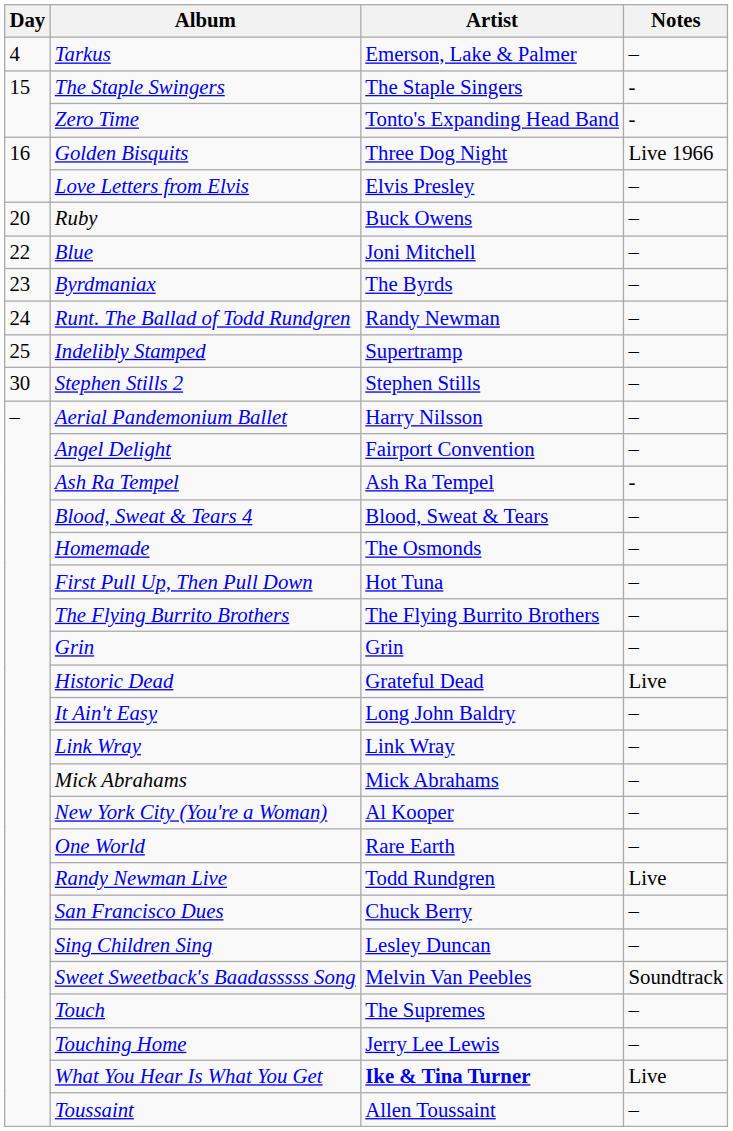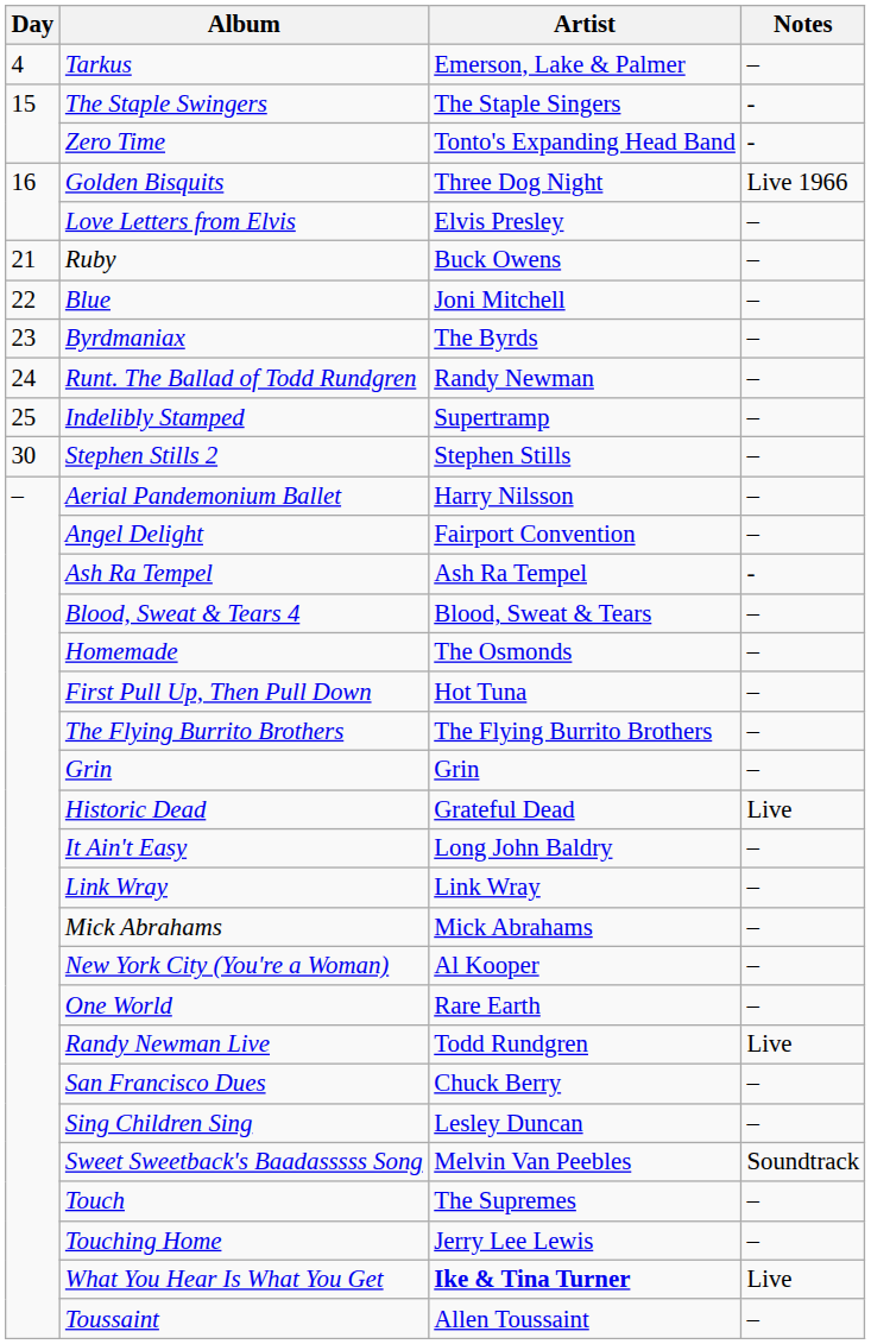 <table class="wikitable">
 <tr>
 <th>Day</th>
 <th>Album</th>
 <th>Artist</th>
 <th>Notes</th>
 </tr>
 <tr>
 <td rowspan="1" valign="top">4</td>
 <td><em><a href='#'>Tarkus</a></em></td>
 <td><a href='#'>Emerson, Lake & Palmer</a></td>
 <td>–</td>
 </tr>
 <tr>
 <td rowspan="2" valign="top">15</td>
 <td><em><a href='#'>The Staple Swingers</a></em></td>
 <td><a href='#'>The Staple Singers</a></td>
 <td>-</td>
 </tr>
 <tr>
 <td><em><a href='#'>Zero Time</a></em></td>
 <td><a href='#'>Tonto's Expanding Head Band</a></td>
 <td>-</td>
 </tr>
 <tr>
 <td rowspan="2" valign="top">16</td>
 <td><em><a href='#'>Golden Bisquits</a></em></td>
 <td><a href='#'>Three Dog Night</a></td>
 <td>Live 1966</td>
 </tr>
 <tr>
 <td><em><a href='#'>Love Letters from Elvis</a></em></td>
 <td><a href='#'>Elvis Presley</a></td>
 <td>–</td>
 </tr>
 <tr>
-<td rowspan="1" valign="top">20</td>
+<td rowspan="1" valign="top">21</td>
 <td><em>Ruby</em></td>
 <td><a href='#'>Buck Owens</a></td>
 <td>–</td>
 </tr>
 <tr>
 <td rowspan="1" valign="top">22</td>
 <td><em><a href='#'>Blue</a></em></td>
 <td><a href='#'>Joni Mitchell</a></td>
 <td>–</td>
 </tr>
 <tr>
 <td rowspan="1" valign="top">23</td>
 <td><em><a href='#'>Byrdmaniax</a></em></td>
 <td><a href='#'>The Byrds</a></td>
 <td>–</td>
 </tr>
 <tr>
 <td rowspan="1" valign="top">24</td>
 <td><em><a href='#'>Runt. The Ballad of Todd Rundgren</a></em></td>
 <td><a href='#'>Randy Newman</a></td>
 <td>–</td>
 </tr>
 <tr>
 <td rowspan="1" valign="top">25</td>
 <td><em><a href='#'>Indelibly Stamped</a></em></td>
 <td><a href='#'>Supertramp</a></td>
 <td>–</td>
 </tr>
 <tr>
 <td rowspan="1" valign="top">30</td>
 <td><em><a href='#'>Stephen Stills 2</a></em></td>
 <td><a href='#'>Stephen Stills</a></td>
 <td>–</td>
 </tr>
 <tr>
 <td rowspan="22" valign="top">–</td>
 <td><em><a href='#'>Aerial Pandemonium Ballet</a></em></td>
 <td><a href='#'>Harry Nilsson</a></td>
 <td>–</td>
 </tr>
 <tr>
 <td><em><a href='#'>Angel Delight</a></em></td>
 <td><a href='#'>Fairport Convention</a></td>
 <td>–</td>
 </tr>
 <tr>
 <td><em><a href='#'>Ash Ra Tempel</a></em></td>
 <td><a href='#'>Ash Ra Tempel</a></td>
 <td>-</td>
 </tr>
 <tr>
 <td><em><a href='#'>Blood, Sweat & Tears 4</a></em></td>
 <td><a href='#'>Blood, Sweat & Tears</a></td>
 <td>–</td>
 </tr>
 <tr>
 <td><em><a href='#'>Homemade</a></em></td>
 <td><a href='#'>The Osmonds</a></td>
 <td>–</td>
 </tr>
 <tr>
 <td><em><a href='#'>First Pull Up, Then Pull Down</a></em></td>
 <td><a href='#'>Hot Tuna</a></td>
 <td>–</td>
 </tr>
 <tr>
 <td><em><a href='#'>The Flying Burrito Brothers</a></em></td>
 <td><a href='#'>The Flying Burrito Brothers</a></td>
 <td>–</td>
 </tr>
 <tr>
 <td><em><a href='#'>Grin</a></em></td>
 <td><a href='#'>Grin</a></td>
 <td>–</td>
 </tr>
 <tr>
 <td><em><a href='#'>Historic Dead</a></em></td>
 <td><a href='#'>Grateful Dead</a></td>
 <td>Live</td>
 </tr>
 <tr>
 <td><em><a href='#'>It Ain't Easy</a></em></td>
 <td><a href='#'>Long John Baldry</a></td>
 <td>–</td>
 </tr>
 <tr>
 <td><em><a href='#'>Link Wray</a></em></td>
 <td><a href='#'>Link Wray</a></td>
 <td>–</td>
 </tr>
 <tr>
 <td><em>Mick Abrahams</em></td>
 <td><a href='#'>Mick Abrahams</a></td>
 <td>–</td>
 </tr>
 <tr>
 <td><em><a href='#'>New York City (You're a Woman)</a></em></td>
 <td><a href='#'>Al Kooper</a></td>
 <td>–</td>
 </tr>
 <tr>
 <td><em><a href='#'>One World</a></em></td>
 <td><a href='#'>Rare Earth</a></td>
 <td>–</td>
 </tr>
 <tr>
 <td><em><a href='#'>Randy Newman Live</a></em></td>
 <td><a href='#'>Todd Rundgren</a></td>
 <td>Live</td>
 </tr>
 <tr>
 <td><em><a href='#'>San Francisco Dues</a></em></td>
 <td><a href='#'>Chuck Berry</a></td>
 <td>–</td>
 </tr>
 <tr>
 <td><em><a href='#'>Sing Children Sing</a></em></td>
 <td><a href='#'>Lesley Duncan</a></td>
 <td>–</td>
 </tr>
 <tr>
 <td><em><a href='#'>Sweet Sweetback's Baadasssss Song</a></em></td>
 <td><a href='#'>Melvin Van Peebles</a></td>
 <td>Soundtrack</td>
 </tr>
 <tr>
 <td><em><a href='#'>Touch</a></em></td>
 <td><a href='#'>The Supremes</a></td>
 <td>–</td>
 </tr>
 <tr>
 <td><em><a href='#'>Touching Home</a></em></td>
 <td><a href='#'>Jerry Lee Lewis</a></td>
 <td>–</td>
 </tr>
 <tr>
 <td><em><a href='#'>What You Hear Is What You Get</a></em></td>
 <td><strong><a href='#'>Ike & Tina Turner</a></strong></td>
 <td>Live</td>
 </tr>
 <tr>
 <td><em><a href='#'>Toussaint</a></em></td>
 <td><a href='#'>Allen Toussaint</a></td>
 <td>–</td>
 </tr>
 <tr>
 </tr>
 </table>
